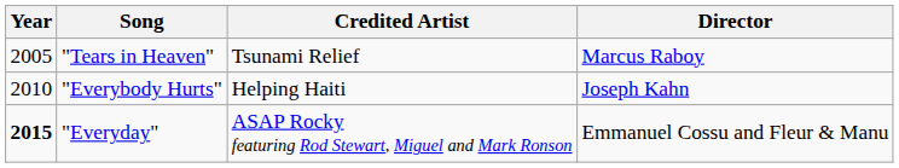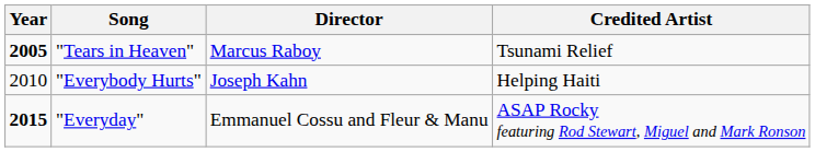 <table class="wikitable">
 <tr>
 <th>Year</th>
 <th>Song</th>
+<th>Director</th>
 <th>Credited Artist</th>
-<th>Director</th>
 </tr>
 <tr>
-<td>2005</td>
+<td><strong>2005</strong></td>
 <td>"<a href='#'>Tears in Heaven</a>"</td>
+<td><a href='#'>Marcus Raboy</a></td>
 <td>Tsunami Relief</td>
-<td><a href='#'>Marcus Raboy</a></td>
 </tr>
 <tr>
 <td>2010</td>
 <td>"<a href='#'>Everybody Hurts</a>"</td>
+<td><a href='#'>Joseph Kahn</a></td>
 <td>Helping Haiti</td>
-<td><a href='#'>Joseph Kahn</a></td>
 </tr>
 <tr>
 <td><strong>2015</strong></td>
 <td>"<a href='#'>Everyday</a>"</td>
+<td>Emmanuel Cossu and Fleur & Manu</td>
 <td><a href='#'>ASAP Rocky</a> <br><small><em>featuring <a href='#'>Rod Stewart</a>, <a href='#'>Miguel</a> and <a href='#'>Mark Ronson</a></em></small></td>
-<td>Emmanuel Cossu and Fleur & Manu</td>
 </tr>
 </table>
